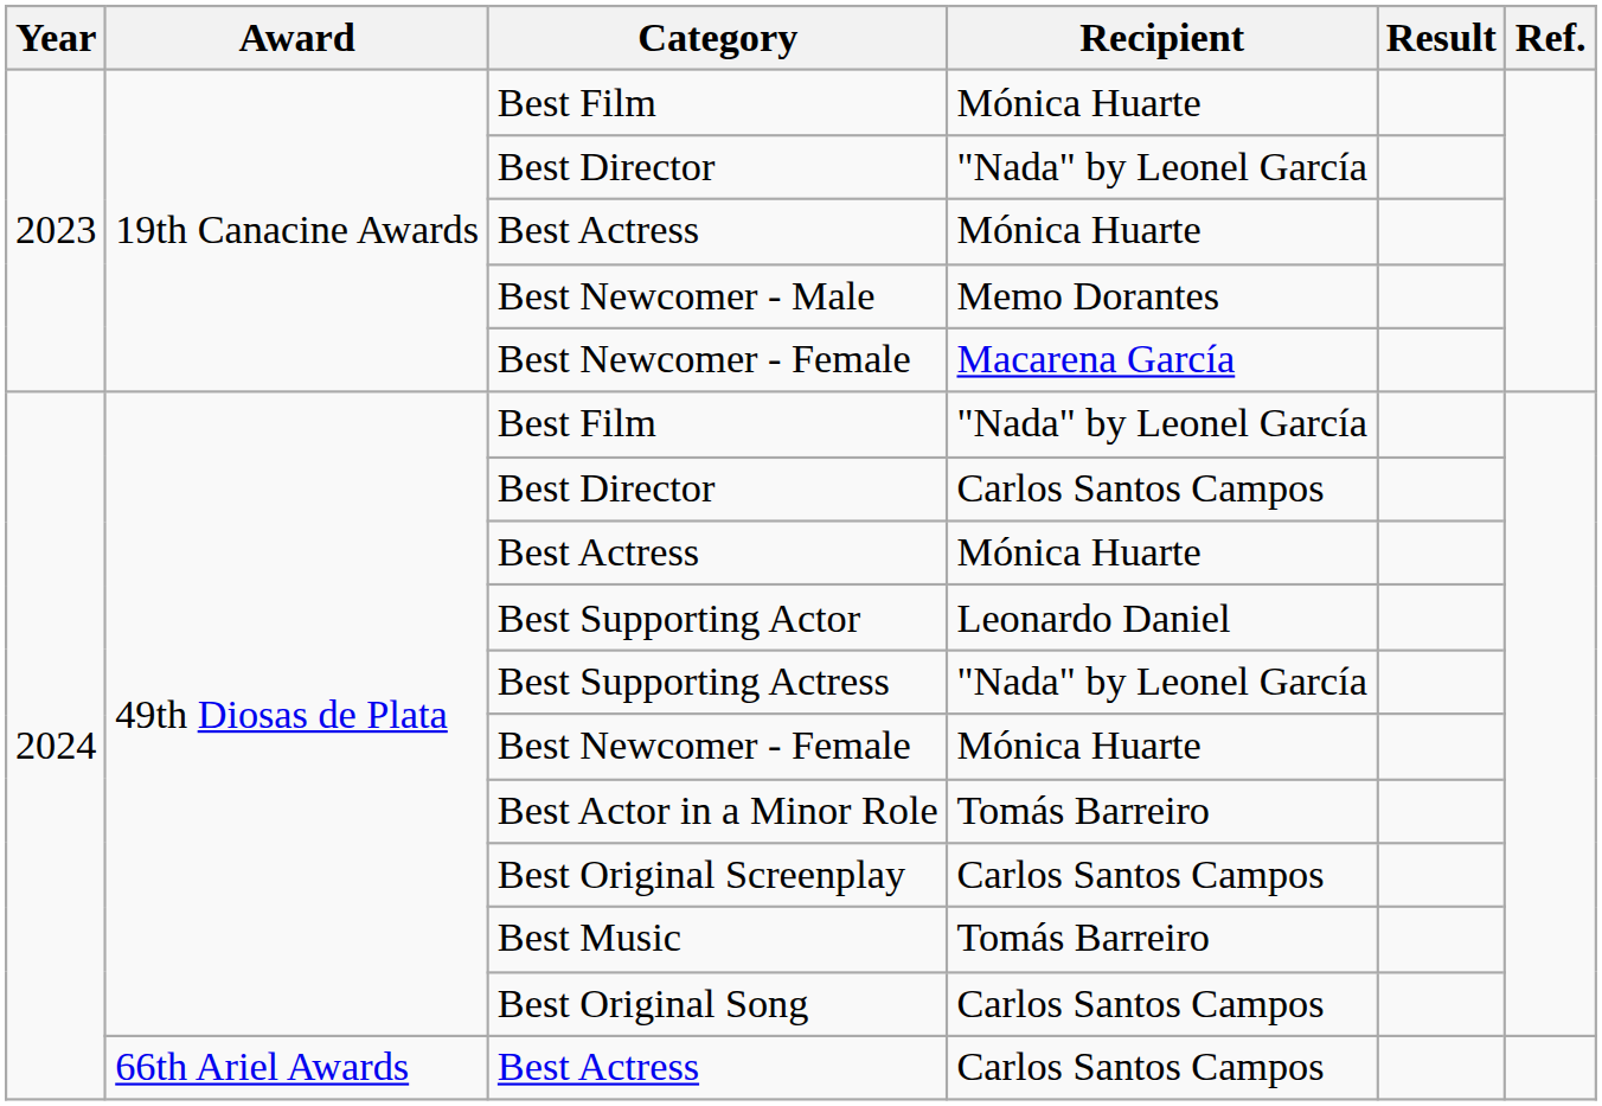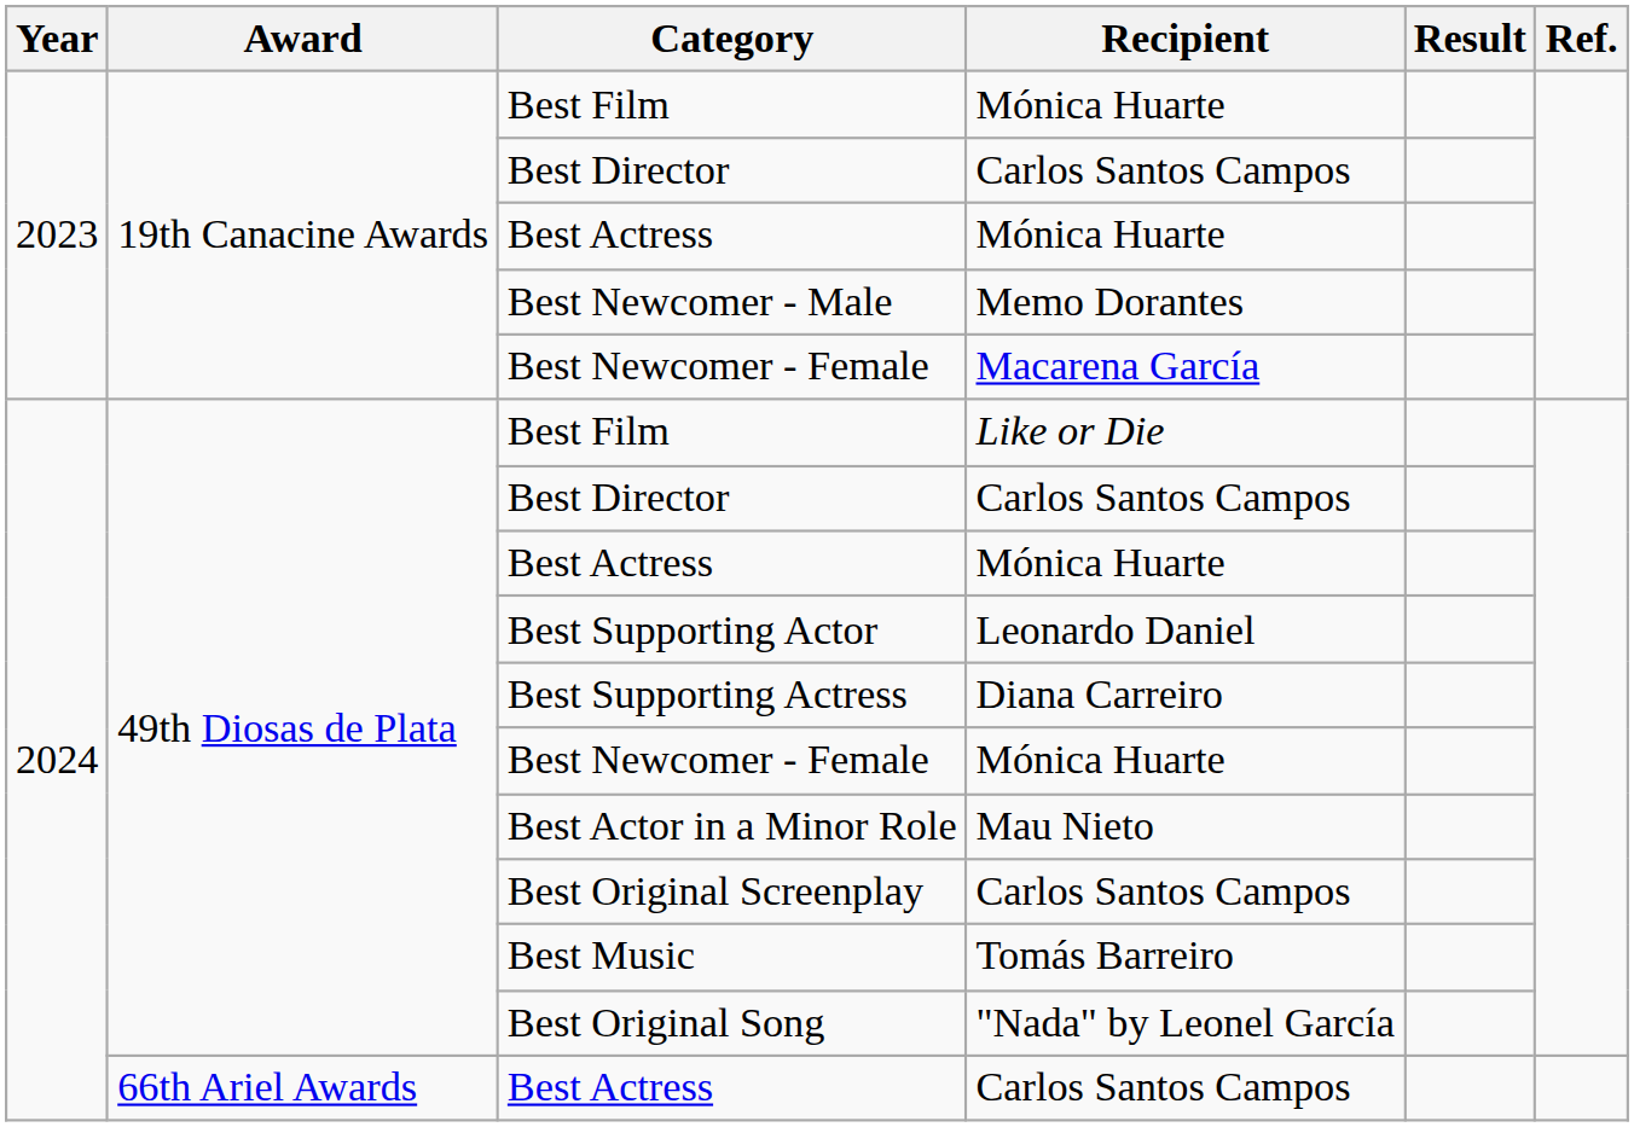 <table class="wikitable">
 <tr>
 <th>Year</th>
 <th>Award</th>
 <th>Category</th>
 <th>Recipient</th>
 <th>Result</th>
 <th>Ref.</th>
 </tr>
 <tr>
 <td rowspan="5">2023</td>
 <td rowspan="5">19th Canacine Awards</td>
 <td>Best Film</td>
 <td>Mónica Huarte</td>
 <td></td>
 <td rowspan="5"></td>
 </tr>
 <tr>
 <td>Best Director</td>
-<td>"Nada" by Leonel García</td>
+<td>Carlos Santos Campos</td>
 <td></td>
 </tr>
 <tr>
 <td>Best Actress</td>
 <td>Mónica Huarte</td>
 <td></td>
 </tr>
 <tr>
 <td>Best Newcomer - Male</td>
 <td>Memo Dorantes</td>
 <td></td>
 </tr>
 <tr>
 <td>Best Newcomer - Female</td>
 <td><a href='#'>Macarena García</a></td>
 <td></td>
 </tr>
 <tr>
 <td rowspan="11">2024</td>
 <td rowspan="10">49th <a href='#'>Diosas de Plata</a></td>
 <td>Best Film</td>
-<td>"Nada" by Leonel García</td>
+<td><em>Like or Die</em></td>
 <td></td>
 <td rowspan="10"></td>
 </tr>
 <tr>
 <td>Best Director</td>
 <td>Carlos Santos Campos</td>
 <td></td>
 </tr>
 <tr>
 <td>Best Actress</td>
 <td>Mónica Huarte</td>
 <td></td>
 </tr>
 <tr>
 <td>Best Supporting Actor</td>
 <td>Leonardo Daniel</td>
 <td></td>
 </tr>
 <tr>
 <td>Best Supporting Actress</td>
-<td>"Nada" by Leonel García</td>
+<td>Diana Carreiro</td>
 <td></td>
 </tr>
 <tr>
 <td>Best Newcomer - Female</td>
 <td>Mónica Huarte</td>
 <td></td>
 </tr>
 <tr>
 <td>Best Actor in a Minor Role</td>
-<td>Tomás Barreiro</td>
+<td>Mau Nieto</td>
 <td></td>
 </tr>
 <tr>
 <td>Best Original Screenplay</td>
 <td>Carlos Santos Campos</td>
 <td></td>
 </tr>
 <tr>
 <td>Best Music</td>
 <td>Tomás Barreiro</td>
 <td></td>
 </tr>
 <tr>
 <td>Best Original Song</td>
-<td>Carlos Santos Campos</td>
+<td>"Nada" by Leonel García</td>
 <td></td>
 </tr>
 <tr>
 <td><a href='#'>66th Ariel Awards</a></td>
 <td><a href='#'>Best Actress</a></td>
 <td>Carlos Santos Campos</td>
 <td></td>
 <td></td>
 </tr>
 </table>
